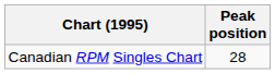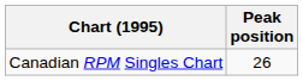 <table class="wikitable">
 <tr>
 <th>Chart (1995)</th>
 <th>Peak<br>position</th>
 </tr>
 <tr>
 <td align="left">Canadian <em><a href='#'>RPM</a></em> <a href='#'>Singles Chart</a></td>
-<td align="center">28</td>
+<td align="center">26</td>
 </tr>
 </table>
